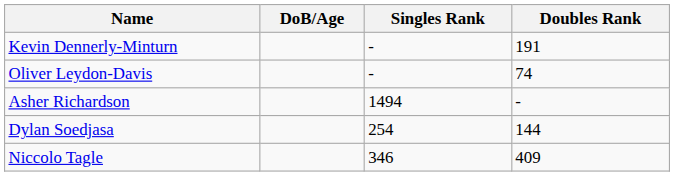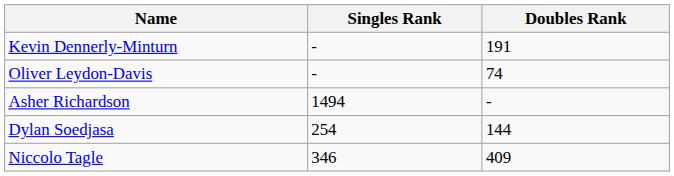 <table class="wikitable"  style="width:600px; font-size:95%;">
 <tr>
 <th align="left">Name</th>
-<th align="left">DoB/Age</th>
 <th align="left">Singles Rank</th>
 <th align="left">Doubles Rank</th>
 </tr>
 <tr>
 <td><a href='#'>Kevin Dennerly-Minturn</a></td>
-<td></td>
 <td>-</td>
 <td>191</td>
 </tr>
 <tr>
 <td><a href='#'>Oliver Leydon-Davis</a></td>
-<td></td>
 <td>-</td>
 <td>74</td>
 </tr>
 <tr>
 <td><a href='#'>Asher Richardson</a></td>
-<td></td>
 <td>1494</td>
 <td>-</td>
 </tr>
 <tr>
 <td><a href='#'>Dylan Soedjasa</a></td>
-<td></td>
 <td>254</td>
 <td>144</td>
 </tr>
 <tr>
 <td><a href='#'>Niccolo Tagle</a></td>
-<td></td>
 <td>346</td>
 <td>409</td>
 </tr>
 </table>
